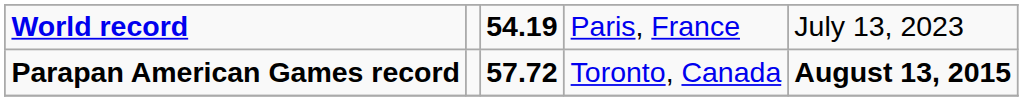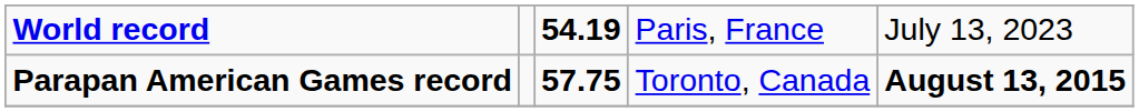 <table class="wikitable">
 <tr>
 <td><strong><a href='#'>World record</a></strong></td>
 <td></td>
 <td><strong>54.19</strong></td>
 <td><a href='#'>Paris</a>, <a href='#'>France</a></td>
 <td>July 13, 2023</td>
 </tr>
 <tr>
 <td><strong>Parapan American Games record</strong></td>
 <td></td>
-<td><strong>57.72</strong></td>
+<td><strong>57.75</strong></td>
 <td><a href='#'>Toronto</a>, <a href='#'>Canada</a></td>
 <td><strong>August 13, 2015</strong></td>
 </tr>
 <tr>
 </tr>
 </table>
